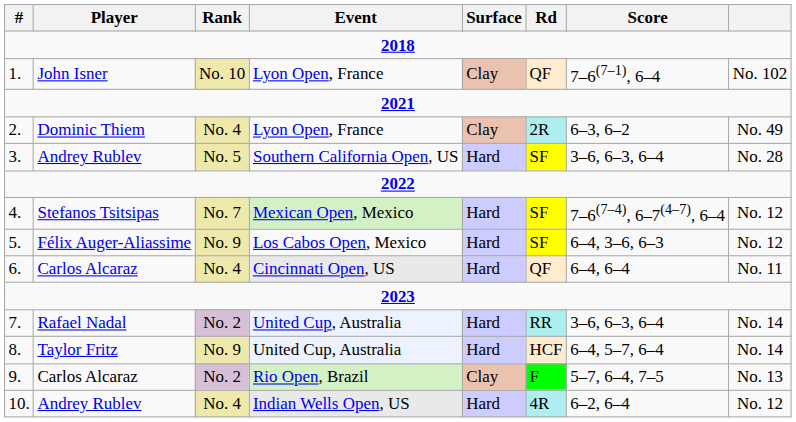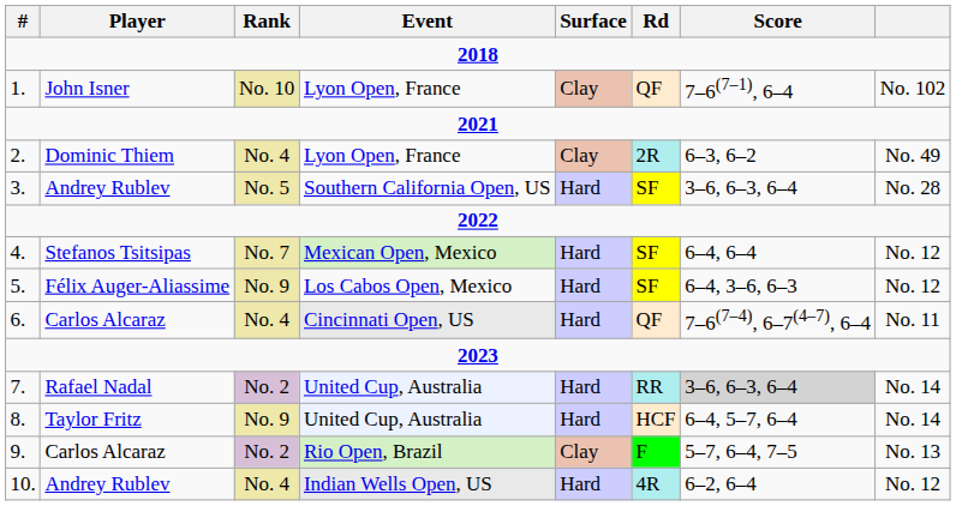 <table class="wikitable sortable">
 <tr>
 <th>#</th>
 <th>Player</th>
 <th>Rank</th>
 <th>Event</th>
 <th>Surface</th>
 <th>Rd</th>
 <th>Score</th>
 <th></th>
 </tr>
 <tr>
 <td colspan=8 style=text-align:center><strong><a href='#'>2018</a></strong></td>
 </tr>
 <tr>
 <td>1.</td>
 <td> <a href='#'>John Isner</a></td>
 <td bgcolor=EEE8AA style=text-align:center>No. 10</td>
 <td><a href='#'>Lyon Open</a>, France</td>
 <td bgcolor=ebc2af>Clay</td>
 <td bgcolor=ffebcd>QF</td>
 <td>7–6<sup>(7–1)</sup>, 6–4</td>
 <td style=text-align:center>No. 102</td>
 </tr>
 <tr>
 <td colspan=8 style=text-align:center><strong><a href='#'>2021</a></strong></td>
 </tr>
 <tr>
 <td>2.</td>
 <td> <a href='#'>Dominic Thiem</a></td>
 <td bgcolor=EEE8AA style=text-align:center>No. 4</td>
 <td><a href='#'>Lyon Open</a>, France</td>
 <td bgcolor=ebc2af>Clay</td>
 <td bgcolor=afeeee>2R</td>
 <td>6–3, 6–2</td>
 <td style=text-align:center>No. 49</td>
 </tr>
 <tr>
 <td>3.</td>
 <td> <a href='#'>Andrey Rublev</a></td>
 <td bgcolor=EEE8AA style=text-align:center>No. 5</td>
 <td><a href='#'>Southern California Open</a>, US</td>
 <td bgcolor=CCCCFF>Hard</td>
 <td bgcolor=yellow>SF</td>
 <td>3–6, 6–3, 6–4</td>
 <td style=text-align:center>No. 28</td>
 </tr>
 <tr>
 <td colspan=8 style=text-align:center><strong><a href='#'>2022</a></strong></td>
 </tr>
 <tr>
 <td>4.</td>
 <td> <a href='#'>Stefanos Tsitsipas</a></td>
 <td bgcolor=EEE8AA style=text-align:center>No. 7</td>
 <td bgcolor=d4f1c5><a href='#'>Mexican Open</a>, Mexico</td>
 <td bgcolor=CCCCFF>Hard</td>
 <td bgcolor=yellow>SF</td>
-<td>7–6<sup>(7–4)</sup>, 6–7<sup>(4–7)</sup>, 6–4</td>
+<td>6–4, 6–4</td>
 <td style=text-align:center>No. 12</td>
 </tr>
 <tr>
 <td>5.</td>
 <td> <a href='#'>Félix Auger-Aliassime</a></td>
 <td bgcolor=EEE8AA style=text-align:center>No. 9</td>
 <td><a href='#'>Los Cabos Open</a>, Mexico</td>
 <td bgcolor=CCCCFF>Hard</td>
 <td bgcolor=yellow>SF</td>
 <td>6–4, 3–6, 6–3</td>
 <td style=text-align:center>No. 12</td>
 </tr>
 <tr>
 <td>6.</td>
 <td> <a href='#'>Carlos Alcaraz</a></td>
 <td bgcolor=EEE8AA style=text-align:center>No. 4</td>
 <td bgcolor=#E9E9E9><a href='#'>Cincinnati Open</a>, US</td>
 <td bgcolor=CCCCFF>Hard</td>
 <td bgcolor=ffebcd>QF</td>
-<td>6–4, 6–4</td>
+<td>7–6<sup>(7–4)</sup>, 6–7<sup>(4–7)</sup>, 6–4</td>
 <td style=text-align:center>No. 11</td>
 </tr>
 <tr>
 <td colspan=8 style=text-align:center><strong><a href='#'>2023</a></strong></td>
 </tr>
 <tr>
 <td>7.</td>
 <td> <a href='#'>Rafael Nadal</a></td>
 <td bgcolor=thistle style=text-align:center>No. 2</td>
 <td bgcolor=ecf2ff><a href='#'>United Cup</a>, Australia</td>
 <td bgcolor=CCCCFF>Hard</td>
 <td bgcolor=afeeee>RR</td>
-<td>3–6, 6–3, 6–4</td>
+<td style="background: lightgrey;">3–6, 6–3, 6–4</td>
 <td style=text-align:center>No. 14</td>
 </tr>
 <tr>
 <td>8.</td>
 <td> <a href='#'>Taylor Fritz</a></td>
 <td bgcolor=EEE8AA style=text-align:center>No. 9</td>
 <td bgcolor=ecf2ff>United Cup, Australia</td>
 <td bgcolor=CCCCFF>Hard</td>
 <td bgcolor=ffebcd>HCF</td>
 <td>6–4, 5–7, 6–4</td>
 <td style=text-align:center>No. 14</td>
 </tr>
 <tr>
 <td>9.</td>
 <td> Carlos Alcaraz</td>
 <td bgcolor=thistle style=text-align:center>No. 2</td>
 <td bgcolor=d4f1c5><a href='#'>Rio Open</a>, Brazil</td>
 <td bgcolor=ebc2af>Clay</td>
 <td bgcolor=lime>F</td>
 <td>5–7, 6–4, 7–5</td>
 <td style=text-align:center>No. 13</td>
 </tr>
 <tr>
 <td>10.</td>
 <td> <a href='#'>Andrey Rublev</a></td>
 <td bgcolor=EEE8AA style=text-align:center>No. 4</td>
 <td bgcolor=#E9E9E9><a href='#'>Indian Wells Open</a>, US</td>
 <td bgcolor=CCCCFF>Hard</td>
 <td bgcolor=afeeee>4R</td>
 <td>6–2, 6–4</td>
 <td style=text-align:center>No. 12</td>
 </tr>
 </table>
